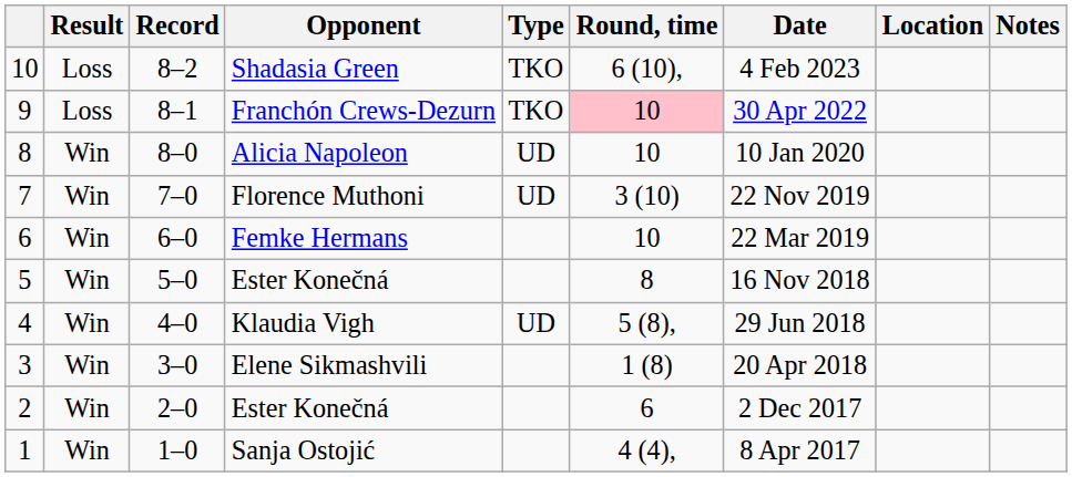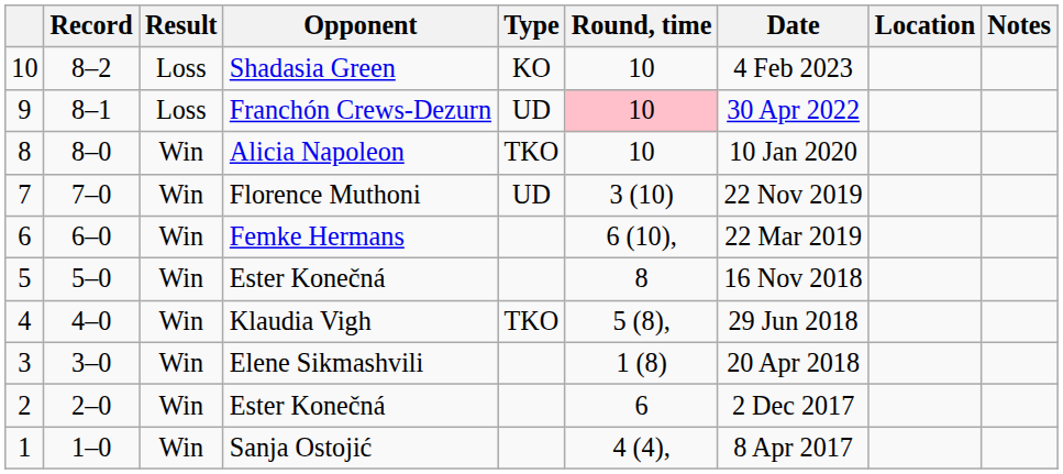 <table class="wikitable" style="text-align:center">
 <tr>
 <th></th>
+<th>Record</th>
 <th>Result</th>
-<th>Record</th>
 <th>Opponent</th>
 <th>Type</th>
 <th>Round, time</th>
 <th>Date</th>
 <th>Location</th>
 <th>Notes</th>
 </tr>
 <tr>
 <td>10</td>
+<td>8–2</td>
 <td>Loss</td>
-<td>8–2</td>
 <td style="text-align:left;"><a href='#'>Shadasia Green</a></td>
-<td>TKO</td>
-<td>6 (10), </td>
+<td>KO</td>
+<td>10</td>
 <td>4 Feb 2023</td>
 <td style="text-align:left;"></td>
 <td style="text-align:left;"></td>
 </tr>
 <tr>
 <td>9</td>
+<td>8–1</td>
 <td>Loss</td>
-<td>8–1</td>
 <td style="text-align:left;"><a href='#'>Franchón Crews-Dezurn</a></td>
-<td>TKO</td>
+<td>UD</td>
 <td style="background: pink;">10</td>
 <td><a href='#'>30 Apr 2022</a></td>
 <td style="text-align:left;"></td>
 <td style="text-align:left;"></td>
 </tr>
 <tr>
 <td>8</td>
+<td>8–0</td>
 <td>Win</td>
-<td>8–0</td>
 <td align=left><a href='#'>Alicia Napoleon</a></td>
-<td>UD</td>
+<td>TKO</td>
 <td>10</td>
 <td>10 Jan 2020</td>
 <td align=left></td>
 <td align=left></td>
 </tr>
 <tr>
 <td>7</td>
+<td>7–0</td>
 <td>Win</td>
-<td>7–0</td>
 <td align=left>Florence Muthoni</td>
 <td>UD</td>
 <td>3 (10)</td>
 <td>22 Nov 2019</td>
 <td align=left></td>
 <td></td>
 </tr>
 <tr>
 <td>6</td>
+<td>6–0</td>
 <td>Win</td>
-<td>6–0</td>
 <td align=left><a href='#'>Femke Hermans</a></td>
 <td></td>
-<td>10</td>
+<td>6 (10), </td>
 <td>22 Mar 2019</td>
 <td align=left></td>
 <td align=left></td>
 </tr>
 <tr>
 <td>5</td>
+<td>5–0</td>
 <td>Win</td>
-<td>5–0</td>
 <td align=left>Ester Konečná</td>
 <td></td>
 <td>8</td>
 <td>16 Nov 2018</td>
 <td align=left></td>
 <td></td>
 </tr>
 <tr>
 <td>4</td>
+<td>4–0</td>
 <td>Win</td>
-<td>4–0</td>
 <td align=left>Klaudia Vigh</td>
-<td>UD</td>
+<td>TKO</td>
 <td>5 (8), </td>
 <td>29 Jun 2018</td>
 <td align=left></td>
 <td></td>
 </tr>
 <tr>
 <td>3</td>
+<td>3–0</td>
 <td>Win</td>
-<td>3–0</td>
 <td align=left>Elene Sikmashvili</td>
 <td></td>
 <td>1 (8)</td>
 <td>20 Apr 2018</td>
 <td align=left></td>
 <td></td>
 </tr>
 <tr>
 <td>2</td>
+<td>2–0</td>
 <td>Win</td>
-<td>2–0</td>
 <td align=left>Ester Konečná</td>
 <td></td>
 <td>6</td>
 <td>2 Dec 2017</td>
 <td align=left></td>
 <td></td>
 </tr>
 <tr>
 <td>1</td>
+<td>1–0</td>
 <td>Win</td>
-<td>1–0</td>
 <td align=left>Sanja Ostojić</td>
 <td></td>
 <td>4 (4), </td>
 <td>8 Apr 2017</td>
 <td align=left></td>
 <td></td>
 </tr>
 </table>
